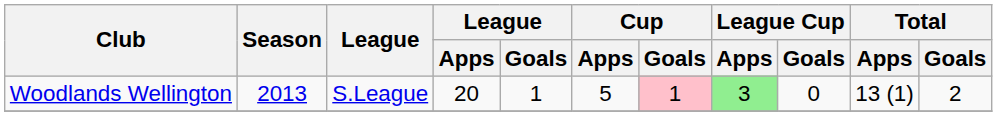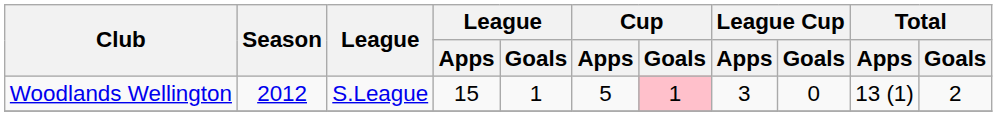 <table class="wikitable" style="text-align:center;">
 <tr>
 <th rowspan="2">Club</th>
 <th rowspan="2">Season</th>
 <th rowspan="2">League</th>
 <th colspan="2">League</th>
 <th colspan="2">Cup</th>
 <th colspan="2">League Cup</th>
 <th colspan="2">Total</th>
 </tr>
 <tr>
 <th>Apps</th>
 <th>Goals</th>
 <th>Apps</th>
 <th>Goals</th>
 <th>Apps</th>
 <th>Goals</th>
 <th>Apps</th>
 <th>Goals</th>
 </tr>
 <tr>
 <td><a href='#'>Woodlands Wellington</a></td>
-<td><a href='#'>2013</a></td>
+<td><a href='#'>2012</a></td>
 <td><a href='#'>S.League</a></td>
-<td>20</td>
+<td>15</td>
 <td>1</td>
 <td>5</td>
 <td style="background: pink;">1</td>
-<td style="background: lightgreen;">3</td>
+<td>3</td>
 <td>0</td>
 <td>13 (1)</td>
 <td>2</td>
 </tr>
 <tr>
 </tr>
 </table>
